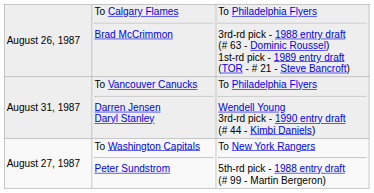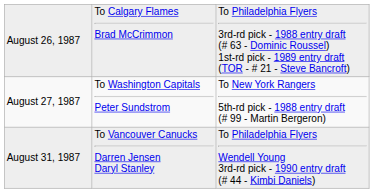 <table class="wikitable" style="border:1px solid #999; width:580px;">
 <tr style="background:#eee;">
 <td>August 26, 1987</td>
 <td valign="top">To <a href='#'>Calgary Flames</a><hr><a href='#'>Brad McCrimmon</a></td>
 <td valign="top">To <a href='#'>Philadelphia Flyers</a><hr>3rd-rd pick - <a href='#'>1988 entry draft</a><br>(# 63 - <a href='#'>Dominic Roussel</a>)<br>1st-rd pick - <a href='#'>1989 entry draft</a><br>(<a href='#'>TOR</a> - # 21 - <a href='#'>Steve Bancroft</a>)</td>
 </tr>
+<tr>
+<td>August 27, 1987</td>
+<td valign="top">To <a href='#'>Washington Capitals</a><hr><a href='#'>Peter Sundstrom</a></td>
+<td valign="top">To <a href='#'>New York Rangers</a><hr>5th-rd pick - <a href='#'>1988 entry draft</a><br>(# 99 - Martin Bergeron)</td>
+</tr>
 <tr style="background:#eee;">
 <td>August 31, 1987</td>
 <td valign="top">To <a href='#'>Vancouver Canucks</a><hr><a href='#'>Darren Jensen</a><br><a href='#'>Daryl Stanley</a></td>
 <td valign="top">To <a href='#'>Philadelphia Flyers</a><hr><a href='#'>Wendell Young</a><br>3rd-rd pick - <a href='#'>1990 entry draft</a><br>(# 44 - <a href='#'>Kimbi Daniels</a>)</td>
 </tr>
-<tr>
-<td>August 27, 1987</td>
-<td valign="top">To <a href='#'>Washington Capitals</a><hr><a href='#'>Peter Sundstrom</a></td>
-<td valign="top">To <a href='#'>New York Rangers</a><hr>5th-rd pick - <a href='#'>1988 entry draft</a><br>(# 99 - Martin Bergeron)</td>
-</tr>
 </table>
